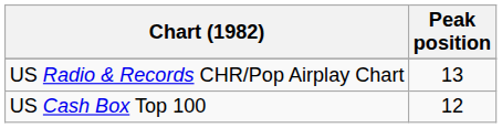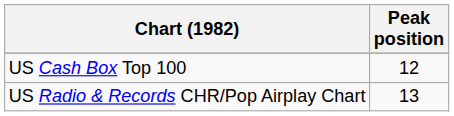 <table class="wikitable sortable">
 <tr>
 <th align="left">Chart (1982)</th>
 <th align="center">Peak<br>position</th>
 </tr>
 <tr>
 </tr>
 <tr>
 </tr>
 <tr>
+<td>US <a href='#'><em>Cash Box</em></a> Top 100</td>
+<td align="center">12</td>
+</tr>
+<tr>
 <td>US <em><a href='#'>Radio & Records</a></em> CHR/Pop Airplay Chart</td>
 <td align="center">13</td>
 </tr>
-<tr>
-<td>US <a href='#'><em>Cash Box</em></a> Top 100</td>
-<td align="center">12</td>
-</tr>
 </table>
